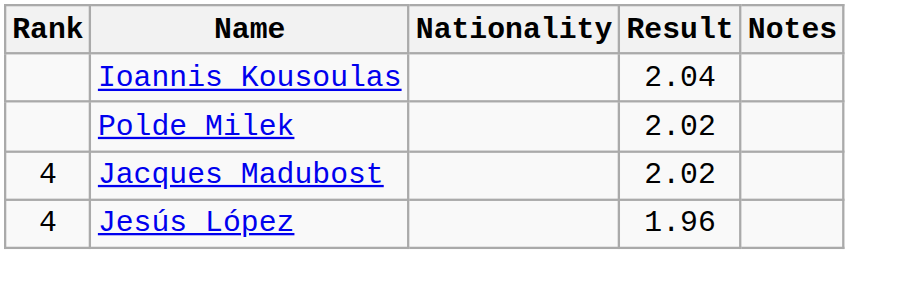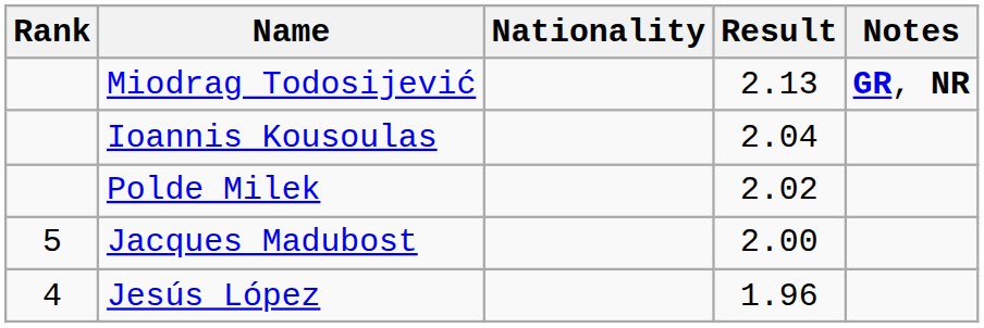 <table class="wikitable sortable" style="text-align:center">
 <tr>
 <th>Rank</th>
 <th>Name</th>
 <th>Nationality</th>
 <th>Result</th>
 <th>Notes</th>
+</tr>
+<tr>
+<td></td>
+<td align=left><a href='#'>Miodrag Todosijević</a></td>
+<td align=left></td>
+<td>2.13</td>
+<td><strong><a href='#'>GR</a></strong>, <strong>NR</strong></td>
 </tr>
 <tr>
 <td></td>
 <td align=left><a href='#'>Ioannis Kousoulas</a></td>
 <td align=left></td>
 <td>2.04</td>
 <td></td>
 </tr>
 <tr>
 <td></td>
 <td align=left><a href='#'>Polde Milek</a></td>
 <td align=left></td>
 <td>2.02</td>
 <td></td>
 </tr>
 <tr>
-<td>4</td>
+<td>5</td>
 <td align=left><a href='#'>Jacques Madubost</a></td>
 <td align=left></td>
-<td>2.02</td>
+<td>2.00</td>
 <td></td>
 </tr>
 <tr>
 <td>4</td>
 <td align=left><a href='#'>Jesús López</a></td>
 <td align=left></td>
 <td>1.96</td>
 <td></td>
 </tr>
 </table>
